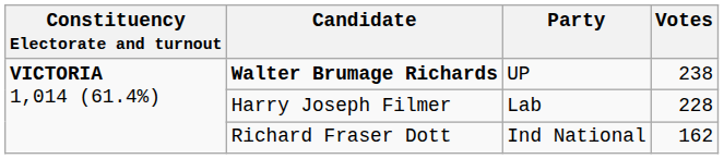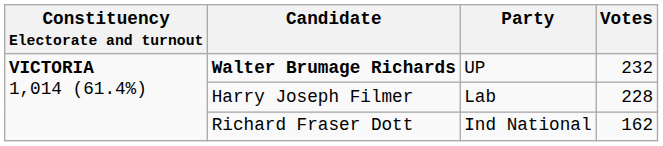 <table class="wikitable">
 <tr>
 <th align="left">Constituency<br><small>Electorate and turnout</small></th>
 <th align="center" valign="top">Candidate</th>
 <th align="center" valign="top">Party</th>
 <th align="center" valign="top">Votes</th>
 </tr>
 <tr>
 <td valign="top" rowspan="3"><strong>VICTORIA</strong><br>1,014 (61.4%)</td>
 <td align="left"><strong>Walter Brumage Richards</strong></td>
 <td align="left">UP</td>
-<td align="right">238</td>
+<td align="right">232</td>
 </tr>
 <tr>
 <td align="left">Harry Joseph Filmer</td>
 <td align="left">Lab</td>
 <td align="right">228</td>
 </tr>
 <tr>
 <td align="left">Richard Fraser Dott</td>
 <td align="left">Ind National</td>
 <td align="right">162</td>
 </tr>
 </table>
